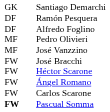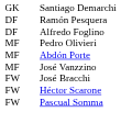 <table cellspacing="0" cellpadding="0" style="font-size:90%; margin:0.2em auto;">
 <tr>
 <th width="25"></th>
 <th width="25"></th>
 </tr>
 <tr>
 <td>GK</td>
 <td></td>
 <td> Santiago Demarchi</td>
 </tr>
 <tr>
 <td>DF</td>
 <td></td>
 <td> Ramón Pesquera</td>
 </tr>
 <tr>
 <td>DF</td>
 <td></td>
 <td> Alfredo Foglino</td>
 </tr>
 <tr>
 <td>MF</td>
 <td></td>
 <td> Pedro Olivieri</td>
 </tr>
 <tr>
 <td>MF</td>
 <td></td>
+<td> <a href='#'>Abdón Porte</a></td>
+</tr>
+<tr>
+<td>MF</td>
+<td></td>
 <td> José Vanzzino</td>
 </tr>
 <tr>
 <td>FW</td>
 <td></td>
 <td> José Bracchi</td>
 </tr>
 <tr>
 <td>FW</td>
 <td></td>
 <td> <a href='#'>Héctor Scarone</a></td>
 </tr>
 <tr>
 <td>FW</td>
 <td></td>
-<td> <a href='#'>Ángel Romano</a></td>
-</tr>
-<tr>
-<td>FW</td>
-<td></td>
-<td> Carlos Scarone</td>
-</tr>
-<tr>
-<td><strong>FW</strong></td>
-<td></td>
 <td> <a href='#'>Pascual Somma</a></td>
 </tr>
 </table>
